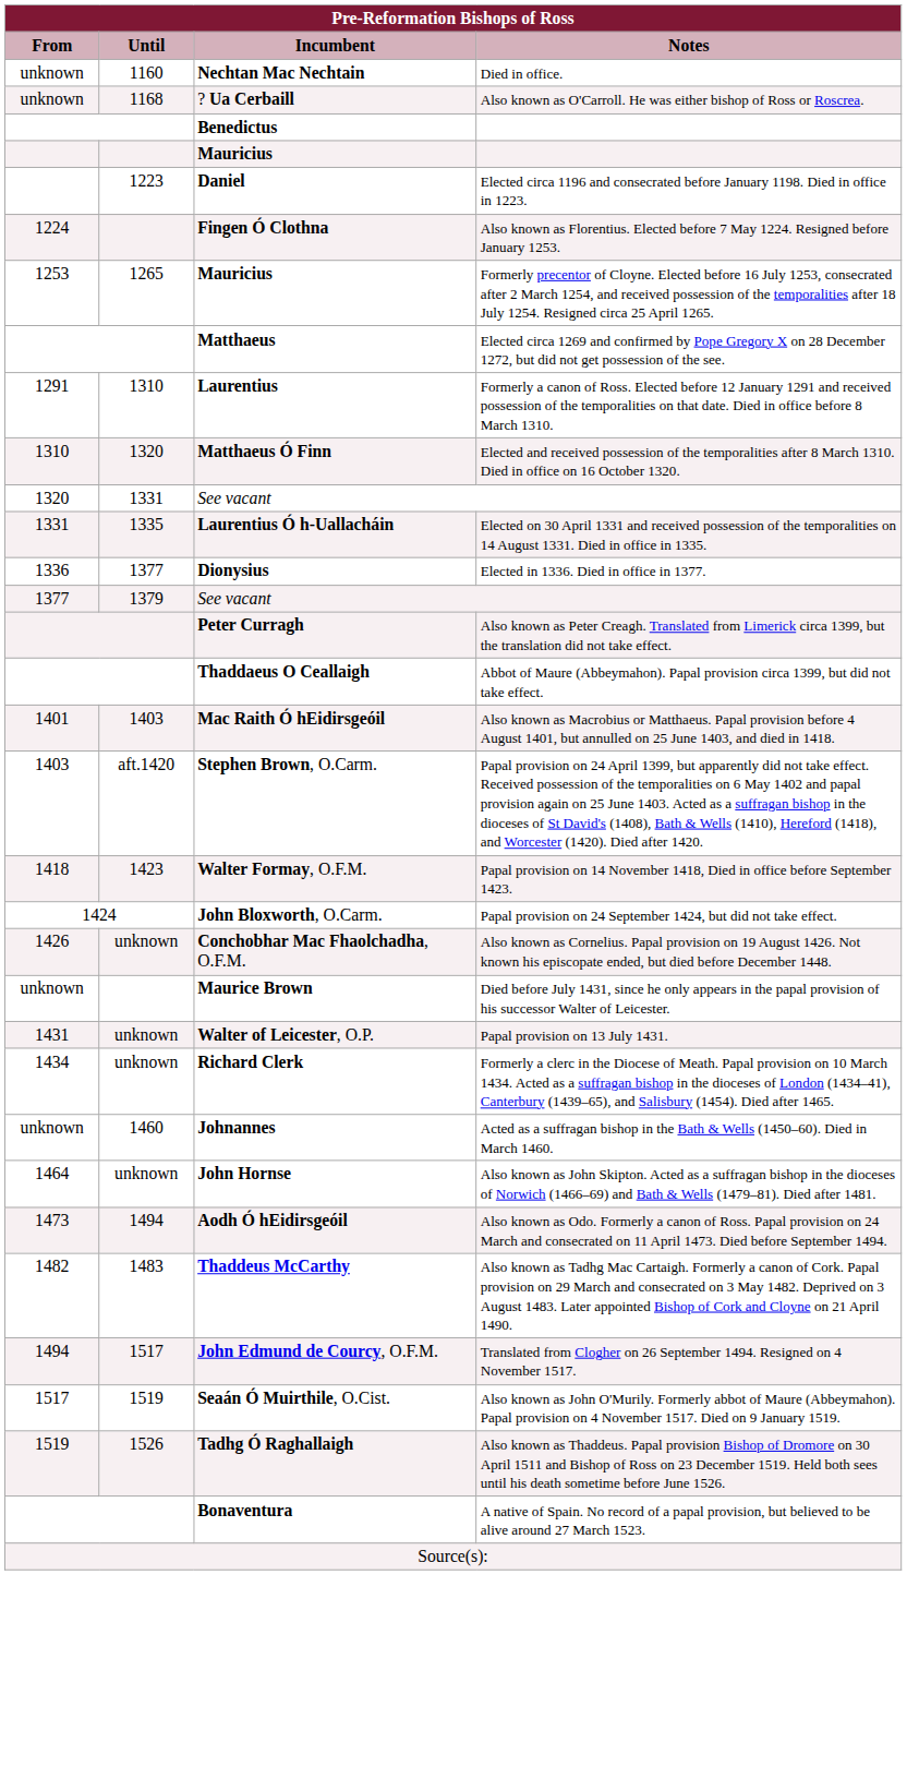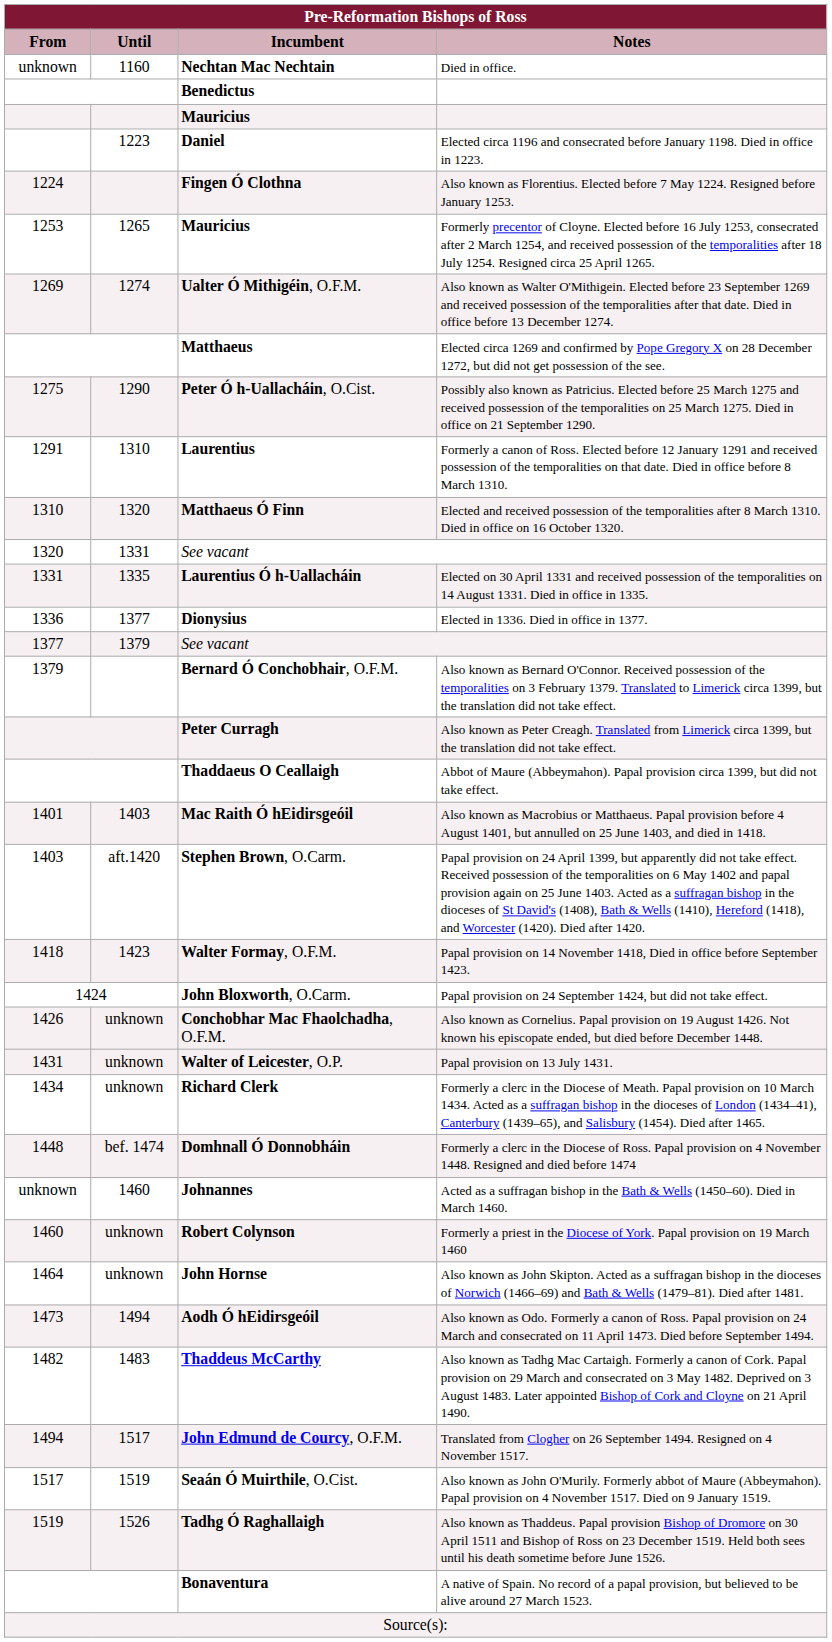 <table class="wikitable" style="width:95%;" border="1" cellpadding="2">
 <tr>
 <th colspan="4" style="background-color: #7F1734; color: white;">Pre-Reformation Bishops of Ross</th>
 </tr>
 <tr valign="center">
 <th style="background-color: #D4B1BB" width="10%">From</th>
 <th style="background-color: #D4B1BB" width="10%">Until</th>
 <th style="background-color: #D4B1BB" width="30%">Incumbent</th>
 <th style="background-color: #D4B1BB" width="45%">Notes</th>
 </tr>
 <tr valign="top" bgcolor="white">
 <td align="center">unknown</td>
 <td align="center">1160</td>
 <td><strong>Nechtan Mac Nechtain</strong></td>
 <td><small>Died in office.</small></td>
-</tr>
-<tr valign="top" bgcolor="#F7F0F2">
-<td align="center">unknown</td>
-<td align="center">1168</td>
-<td>? <strong>Ua Cerbaill</strong></td>
-<td><small>Also known as O'Carroll. He was either bishop of Ross or <a href='#'>Roscrea</a>.</small></td>
 </tr>
 <tr valign="top" bgcolor="white">
 <td align="center" colspan="2"></td>
 <td><strong>Benedictus</strong></td>
 <td><small></small></td>
 </tr>
 <tr valign="top" bgcolor="#F7F0F2">
 <td align="center"></td>
 <td align="center"></td>
 <td><strong>Mauricius</strong></td>
 <td><small></small></td>
 </tr>
 <tr valign="top" bgcolor="white">
 <td align="center"></td>
 <td align="center">1223</td>
 <td><strong>Daniel</strong></td>
 <td><small>Elected circa 1196 and consecrated before January 1198. Died in office in 1223.</small></td>
 </tr>
 <tr valign="top" bgcolor="#F7F0F2">
 <td align="center">1224</td>
 <td align="center"></td>
 <td><strong>Fingen Ó Clothna</strong></td>
 <td><small>Also known as Florentius. Elected before 7 May 1224. Resigned before January 1253.</small></td>
 </tr>
 <tr valign="top" bgcolor="white">
 <td align="center">1253</td>
 <td align="center">1265</td>
 <td><strong>Mauricius</strong></td>
 <td><small>Formerly <a href='#'>precentor</a> of Cloyne. Elected before 16 July 1253, consecrated after 2 March 1254, and received possession of the <a href='#'>temporalities</a> after 18 July 1254. Resigned circa 25 April 1265.</small></td>
 </tr>
+<tr valign="top" bgcolor="#F7F0F2">
+<td align="center">1269</td>
+<td align="center">1274</td>
+<td><strong>Ualter Ó Mithigéin</strong>, O.F.M.</td>
+<td><small>Also known as Walter O'Mithigein. Elected before 23 September 1269 and received possession of the temporalities after that date. Died in office before 13 December 1274.</small></td>
+</tr>
 <tr valign="top" bgcolor="white">
 <td align="center" colspan="2"></td>
 <td><strong>Matthaeus</strong></td>
 <td><small>Elected circa 1269 and confirmed by <a href='#'>Pope Gregory X</a> on 28 December 1272, but did not get possession of the see.</small></td>
+</tr>
+<tr valign="top" bgcolor="#F7F0F2">
+<td align="center">1275</td>
+<td align="center">1290</td>
+<td><strong>Peter Ó h-Uallacháin</strong>, O.Cist.</td>
+<td><small>Possibly also known as Patricius. Elected before 25 March 1275 and received possession of the temporalities on 25 March 1275. Died in office on 21 September 1290. </small></td>
 </tr>
 <tr valign="top" bgcolor="white">
 <td align="center">1291</td>
 <td align="center">1310</td>
 <td><strong>Laurentius</strong></td>
 <td><small>Formerly a canon of Ross. Elected before 12 January 1291 and received possession of the temporalities on that date. Died in office before 8 March 1310.</small></td>
 </tr>
 <tr valign="top" bgcolor="#F7F0F2">
 <td align="center">1310</td>
 <td align="center">1320</td>
 <td><strong>Matthaeus Ó Finn</strong></td>
 <td><small>Elected and received possession of the temporalities after 8 March 1310. Died in office on 16 October 1320.</small></td>
 </tr>
 <tr valign="top" bgcolor="white">
 <td align="center">1320</td>
 <td align="center">1331</td>
 <td colspan="2"><em>See vacant</em></td>
 </tr>
 <tr valign="top" bgcolor="#F7F0F2">
 <td align="center">1331</td>
 <td align="center">1335</td>
 <td><strong>Laurentius Ó h-Uallacháin</strong></td>
 <td><small>Elected on 30 April 1331 and received possession of the temporalities on 14 August 1331. Died in office in 1335.</small></td>
 </tr>
 <tr valign="top" bgcolor="white">
 <td align="center">1336</td>
 <td align="center">1377</td>
 <td><strong>Dionysius</strong></td>
 <td><small>Elected in 1336. Died in office in 1377.</small></td>
 </tr>
 <tr valign="top" bgcolor="#F7F0F2">
 <td align="center">1377</td>
 <td align="center">1379</td>
 <td colspan="2"><em>See vacant</em></td>
+</tr>
+<tr valign="top" bgcolor="white">
+<td align="center">1379</td>
+<td align="center"></td>
+<td><strong>Bernard Ó Conchobhair</strong>, O.F.M.</td>
+<td><small>Also known as Bernard O'Connor. Received possession of the <a href='#'>temporalities</a> on 3 February 1379. <a href='#'>Translated</a> to <a href='#'>Limerick</a> circa 1399, but the translation did not take effect.</small></td>
 </tr>
 <tr valign="top" bgcolor="#F7F0F2">
 <td align="center" colspan="2"></td>
 <td><strong>Peter Curragh</strong></td>
 <td><small>Also known as Peter Creagh. <a href='#'>Translated</a> from <a href='#'>Limerick</a> circa 1399, but the translation did not take effect.</small></td>
 </tr>
 <tr valign="top" bgcolor="white">
 <td align="center" colspan="2"></td>
 <td><strong>Thaddaeus O Ceallaigh</strong></td>
 <td><small>Abbot of Maure (Abbeymahon). Papal provision circa 1399, but did not take effect.</small></td>
 </tr>
 <tr valign="top" bgcolor="#F7F0F2">
 <td align="center">1401</td>
 <td align="center">1403</td>
 <td><strong>Mac Raith Ó hEidirsgeóil</strong></td>
 <td><small>Also known as Macrobius or Matthaeus. Papal provision before 4 August 1401, but annulled on 25 June 1403, and died in 1418.</small></td>
 </tr>
 <tr valign="top" bgcolor="white">
 <td align="center">1403</td>
 <td align="center">aft.1420</td>
 <td><strong>Stephen Brown</strong>, O.Carm.</td>
 <td><small>Papal provision on 24 April 1399, but apparently did not take effect. Received possession of the temporalities on 6 May 1402 and papal provision again on 25 June 1403. Acted as a <a href='#'>suffragan bishop</a> in the dioceses of <a href='#'>St David's</a> (1408), <a href='#'>Bath & Wells</a> (1410), <a href='#'>Hereford</a> (1418), and <a href='#'>Worcester</a> (1420). Died after 1420.</small></td>
 </tr>
 <tr valign="top" bgcolor="#F7F0F2">
 <td align="center">1418</td>
 <td align="center">1423</td>
 <td><strong>Walter Formay</strong>, O.F.M.</td>
 <td><small>Papal provision on 14 November 1418, Died in office before September 1423.</small></td>
 </tr>
 <tr valign="top" bgcolor="white">
 <td align="center" colspan="2">1424</td>
 <td><strong>John Bloxworth</strong>, O.Carm.</td>
 <td><small>Papal provision on 24 September 1424, but did not take effect.</small></td>
 </tr>
 <tr valign="top" bgcolor="#F7F0F2">
 <td align="center">1426</td>
 <td align="center">unknown</td>
 <td><strong>Conchobhar Mac Fhaolchadha</strong>, O.F.M.</td>
 <td><small>Also known as Cornelius. Papal provision on 19 August 1426. Not known his episcopate ended, but died before December 1448.</small></td>
 </tr>
-<tr valign="top" bgcolor="white">
-<td align="center">unknown</td>
-<td align="center"></td>
-<td><strong>Maurice Brown</strong></td>
-<td><small>Died before July 1431, since he only appears in the papal provision of his successor Walter of Leicester. </small></td>
-</tr>
 <tr valign="top" bgcolor="#F7F0F2">
 <td align="center">1431</td>
 <td align="center">unknown</td>
 <td><strong>Walter of Leicester</strong>, O.P.</td>
 <td><small>Papal provision on 13 July 1431. </small></td>
 </tr>
 <tr valign="top" bgcolor="white">
 <td align="center">1434</td>
 <td align="center">unknown</td>
 <td><strong>Richard Clerk</strong></td>
 <td><small>Formerly a clerc in the Diocese of Meath. Papal provision on 10 March 1434. Acted as a <a href='#'>suffragan bishop</a> in the dioceses of <a href='#'>London</a> (1434–41), <a href='#'>Canterbury</a> (1439–65), and <a href='#'>Salisbury</a> (1454). Died after 1465.</small></td>
 </tr>
+<tr valign="top" bgcolor="#F7F0F2">
+<td align="center">1448</td>
+<td align="center">bef. 1474</td>
+<td><strong>Domhnall Ó Donnobháin</strong></td>
+<td><small>Formerly a clerc in the Diocese of Ross. Papal provision on 4 November 1448. Resigned and died before 1474</small></td>
+</tr>
 <tr valign="top" bgcolor="white">
 <td align="center">unknown</td>
 <td align="center">1460</td>
 <td><strong>Johnannes</strong></td>
 <td><small>Acted as a suffragan bishop in the <a href='#'>Bath & Wells</a> (1450–60). Died in March 1460.</small></td>
+</tr>
+<tr valign="top" bgcolor="#F7F0F2">
+<td align="center">1460</td>
+<td align="center">unknown</td>
+<td><strong>Robert Colynson</strong></td>
+<td><small>Formerly a priest in the <a href='#'>Diocese of York</a>. Papal provision on 19 March 1460</small></td>
 </tr>
 <tr valign="top" bgcolor="white">
 <td align="center">1464</td>
 <td align="center">unknown</td>
 <td><strong>John Hornse</strong></td>
 <td><small>Also known as John Skipton. Acted as a suffragan bishop in the dioceses of <a href='#'>Norwich</a> (1466–69) and <a href='#'>Bath & Wells</a> (1479–81). Died after 1481.</small></td>
 </tr>
 <tr valign="top" bgcolor="#F7F0F2">
 <td align="center">1473</td>
 <td align="center">1494</td>
 <td><strong>Aodh Ó hEidirsgeóil</strong></td>
 <td><small>Also known as Odo. Formerly a canon of Ross. Papal provision on 24 March and consecrated on 11 April 1473. Died before September 1494.</small></td>
 </tr>
 <tr valign="top" bgcolor="white">
 <td align="center">1482</td>
 <td align="center">1483</td>
 <td><strong><a href='#'>Thaddeus McCarthy</a></strong></td>
 <td><small>Also known as Tadhg Mac Cartaigh. Formerly a canon of Cork. Papal provision on 29 March and consecrated on 3 May 1482. Deprived on 3 August 1483. Later appointed <a href='#'>Bishop of Cork and Cloyne</a> on 21 April 1490.</small></td>
 </tr>
 <tr valign="top" bgcolor="#F7F0F2">
 <td align="center">1494</td>
 <td align="center">1517</td>
 <td><strong><a href='#'>John Edmund de Courcy</a></strong>, O.F.M.</td>
 <td><small>Translated from <a href='#'>Clogher</a> on 26 September 1494. Resigned on 4 November 1517.</small></td>
 </tr>
 <tr valign="top" bgcolor="white">
 <td align="center">1517</td>
 <td align="center">1519</td>
 <td><strong>Seaán Ó Muirthile</strong>, O.Cist.</td>
 <td><small>Also known as John O'Murily. Formerly abbot of Maure (Abbeymahon). Papal provision on 4 November 1517. Died on 9 January 1519.</small></td>
 </tr>
 <tr valign="top" bgcolor="#F7F0F2">
 <td align="center">1519</td>
 <td align="center">1526</td>
 <td><strong>Tadhg Ó Raghallaigh</strong></td>
 <td><small>Also known as Thaddeus. Papal provision <a href='#'>Bishop of Dromore</a> on 30 April 1511 and Bishop of Ross on 23 December 1519. Held both sees until his death sometime before June 1526.</small></td>
 </tr>
 <tr valign="top" bgcolor="white">
 <td align="center" colspan="2"></td>
 <td><strong>Bonaventura</strong></td>
 <td><small>A native of Spain. No record of a papal provision, but believed to be alive around 27 March 1523.</small></td>
 </tr>
 <tr valign="top" bgcolor="#F7F0F2">
 <td align="center" colspan="4">Source(s):</td>
 </tr>
 </table>
